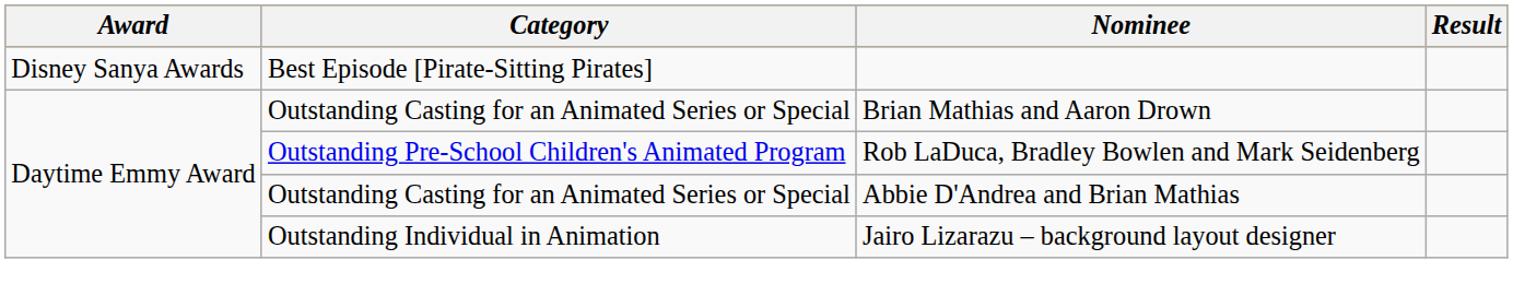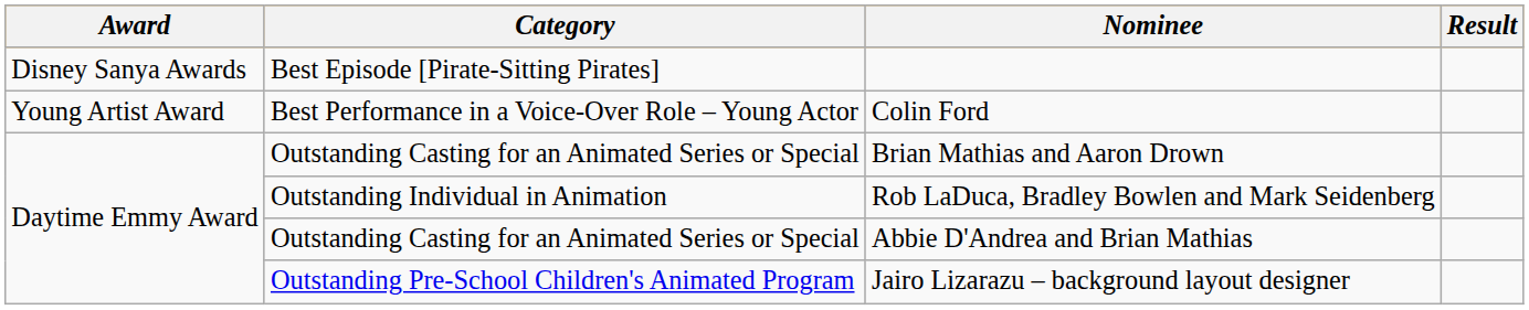 <table class="wikitable">
 <tr style="background:orange;">
 <th><em>Award</em></th>
 <th><em>Category</em></th>
 <th><em>Nominee</em></th>
 <th><em>Result</em></th>
 </tr>
 <tr>
 <td>Disney Sanya Awards</td>
 <td>Best Episode [Pirate-Sitting Pirates]</td>
 <td></td>
 <td></td>
 </tr>
 <tr>
+<td>Young Artist Award</td>
+<td>Best Performance in a Voice-Over Role – Young Actor</td>
+<td>Colin Ford</td>
+<td></td>
+</tr>
+<tr>
 <td rowspan="4">Daytime Emmy Award</td>
 <td>Outstanding Casting for an Animated Series or Special</td>
 <td>Brian Mathias and Aaron Drown</td>
 <td></td>
 </tr>
 <tr>
-<td><a href='#'>Outstanding Pre-School Children's Animated Program</a></td>
+<td>Outstanding Individual in Animation</td>
 <td>Rob LaDuca, Bradley Bowlen and Mark Seidenberg</td>
 <td></td>
 </tr>
 <tr>
 <td>Outstanding Casting for an Animated Series or Special</td>
 <td>Abbie D'Andrea and Brian Mathias</td>
 <td></td>
 </tr>
 <tr>
-<td>Outstanding Individual in Animation</td>
+<td><a href='#'>Outstanding Pre-School Children's Animated Program</a></td>
 <td>Jairo Lizarazu – background layout designer</td>
 <td></td>
 </tr>
 </table>
